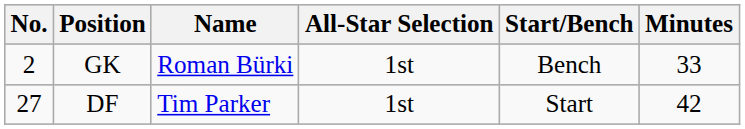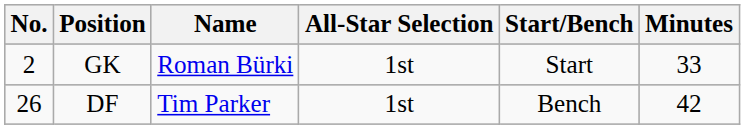 <table class=wikitable style="text-align:center">
 <tr>
 <th scope="col">No.</th>
 <th scope="col">Position</th>
 <th scope="col">Name</th>
 <th scope="col">All-Star Selection</th>
 <th scope="col">Start/Bench</th>
 <th scope="col">Minutes</th>
 </tr>
 <tr>
 <td>2</td>
 <td>GK</td>
 <td align=left> <a href='#'>Roman Bürki</a></td>
 <td>1st</td>
-<td>Bench</td>
+<td>Start</td>
 <td>33</td>
 </tr>
 <tr>
-<td>27</td>
+<td>26</td>
 <td>DF</td>
 <td align=left> <a href='#'>Tim Parker</a></td>
 <td>1st</td>
-<td>Start</td>
+<td>Bench</td>
 <td>42</td>
 </tr>
 </table>
